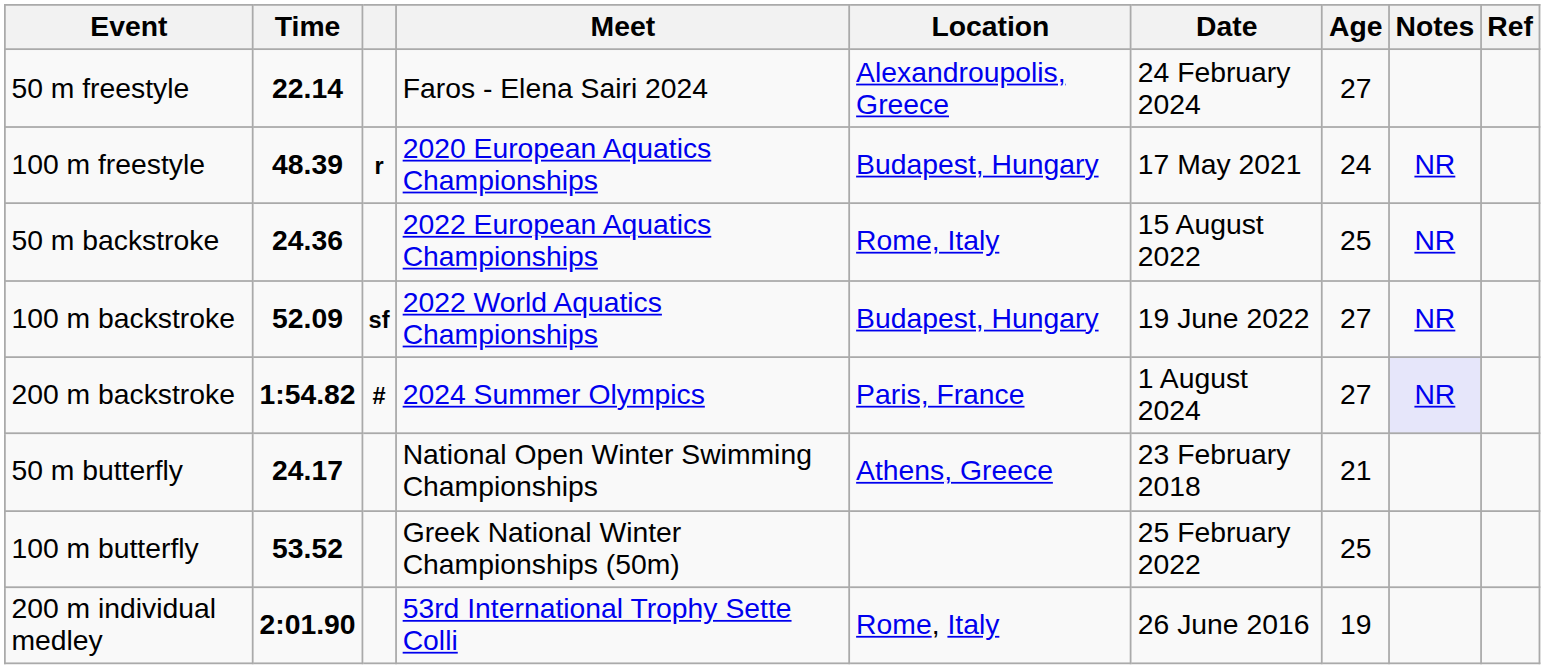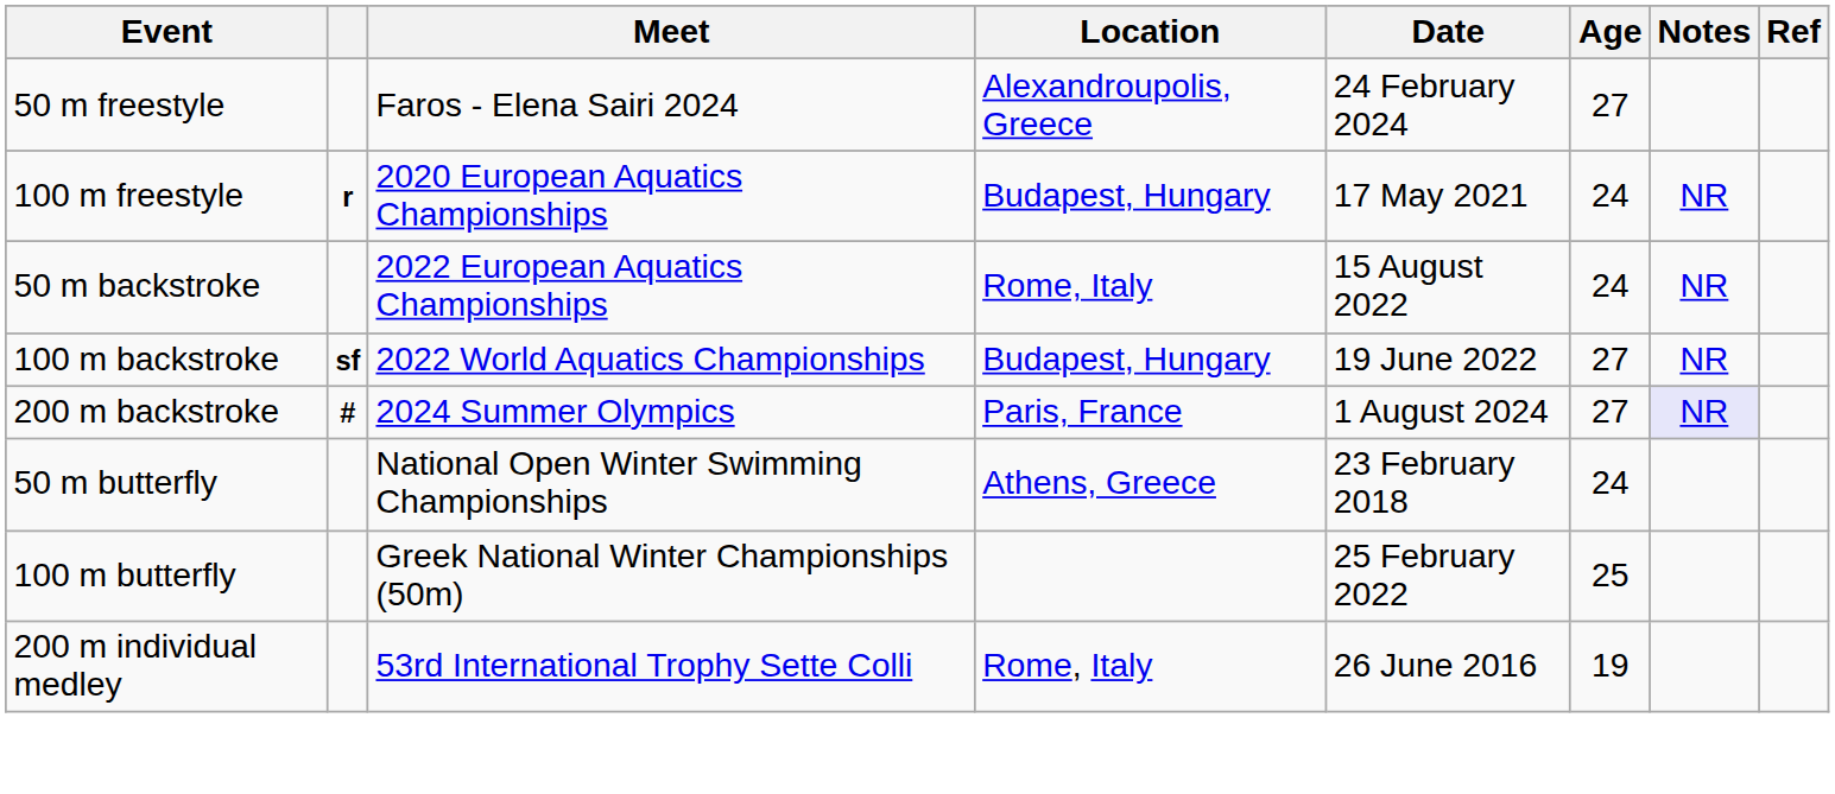 <table class="wikitable">
 <tr>
 <th>Event</th>
-<th>Time</th>
 <th></th>
 <th>Meet</th>
 <th>Location</th>
 <th>Date</th>
 <th>Age</th>
 <th>Notes</th>
 <th>Ref</th>
 </tr>
 <tr>
 <td>50 m freestyle</td>
-<td style="text-align:center;"><strong>22.14</strong></td>
 <td style="text-align:center;"></td>
 <td>Faros - Elena Sairi 2024</td>
 <td><a href='#'>Alexandroupolis, Greece</a></td>
 <td>24 February 2024</td>
 <td style="text-align:center;">27</td>
 <td style="text-align:center;"></td>
 <td style="text-align:center;"></td>
 </tr>
 <tr>
 <td>100 m freestyle</td>
-<td style="text-align:center;"><strong>48.39</strong></td>
 <td style="text-align:center;"><strong><small>r</small></strong></td>
 <td><a href='#'>2020 European Aquatics Championships</a></td>
 <td><a href='#'>Budapest, Hungary</a></td>
 <td>17 May 2021</td>
 <td style="text-align:center;">24</td>
 <td style="text-align:center;"><a href='#'>NR</a></td>
 <td style="text-align:center;"></td>
 </tr>
 <tr>
 <td>50 m backstroke</td>
-<td style="text-align:center;"><strong>24.36</strong></td>
 <td style="text-align:center;"></td>
 <td><a href='#'>2022 European Aquatics Championships</a></td>
 <td><a href='#'>Rome, Italy</a></td>
 <td>15 August 2022</td>
-<td style="text-align:center;">25</td>
+<td style="text-align:center;">24</td>
 <td style="text-align:center;"><a href='#'>NR</a></td>
 <td style="text-align:center;"></td>
 </tr>
 <tr>
 <td>100 m backstroke</td>
-<td style="text-align:center;"><strong>52.09</strong></td>
 <td style="text-align:center;"><strong><small>sf</small></strong></td>
 <td><a href='#'>2022 World Aquatics Championships</a></td>
 <td><a href='#'>Budapest, Hungary</a></td>
 <td>19 June 2022</td>
 <td style="text-align:center;">27</td>
 <td style="text-align:center;"><a href='#'>NR</a></td>
 <td style="text-align:center;"></td>
 </tr>
 <tr>
 <td>200 m backstroke</td>
-<td style="text-align:center;"><strong>1:54.82</strong></td>
 <td style="text-align:center;"><strong><small>#</small></strong></td>
 <td><a href='#'>2024 Summer Olympics</a></td>
 <td><a href='#'>Paris, France</a></td>
 <td>1 August 2024</td>
 <td style="text-align:center;">27</td>
 <td style="background: lavender; text-align:center;"><a href='#'>NR</a></td>
 <td style="text-align:center;"></td>
 </tr>
 <tr>
 <td>50 m butterfly</td>
-<td style="text-align:center;"><strong>24.17</strong></td>
 <td style="text-align:center;"></td>
 <td>National Open Winter Swimming Championships</td>
 <td><a href='#'>Athens, Greece</a></td>
 <td>23 February 2018</td>
-<td style="text-align:center;">21</td>
+<td style="text-align:center;">24</td>
 <td style="text-align:center;"></td>
 <td style="text-align:center;"></td>
 </tr>
 <tr>
 <td>100 m butterfly</td>
-<td style="text-align:center;"><strong>53.52</strong></td>
 <td style="text-align:center;"></td>
 <td>Greek National Winter Championships (50m)</td>
 <td></td>
 <td>25 February 2022</td>
 <td style="text-align:center;">25</td>
 <td style="text-align:center;"></td>
 <td style="text-align:center;"></td>
 </tr>
 <tr>
 <td>200 m individual medley</td>
-<td style="text-align:center;"><strong>2:01.90</strong></td>
 <td style="text-align:center;"></td>
 <td><a href='#'>53rd International Trophy Sette Colli</a></td>
 <td><a href='#'>Rome</a>, <a href='#'>Italy</a></td>
 <td>26 June 2016</td>
 <td style="text-align:center;">19</td>
 <td style="text-align:center;"></td>
 <td style="text-align:center;"></td>
 </tr>
 </table>
